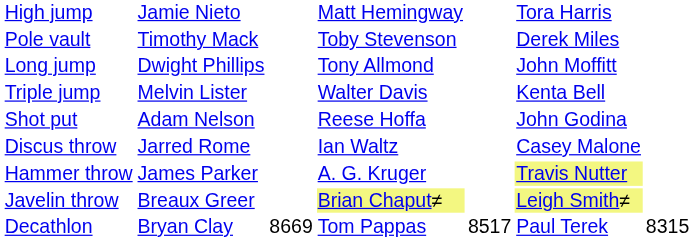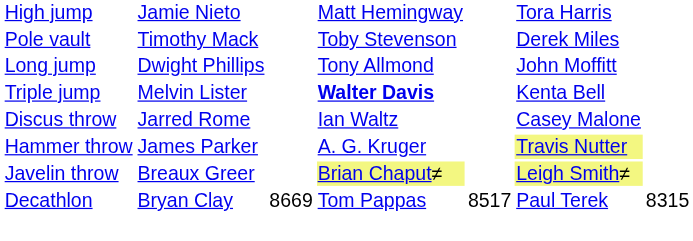 <table>
 <tr>
 <td><a href='#'>High jump</a></td>
 <td><a href='#'>Jamie Nieto</a></td>
 <td></td>
 <td><a href='#'>Matt Hemingway</a></td>
 <td></td>
 <td><a href='#'>Tora Harris</a></td>
 <td></td>
 </tr>
 <tr>
 <td><a href='#'>Pole vault</a></td>
 <td><a href='#'>Timothy Mack</a></td>
 <td></td>
 <td><a href='#'>Toby Stevenson</a></td>
 <td></td>
 <td><a href='#'>Derek Miles</a></td>
 <td></td>
 </tr>
 <tr>
 <td><a href='#'>Long jump</a></td>
 <td><a href='#'>Dwight Phillips</a></td>
 <td></td>
 <td><a href='#'>Tony Allmond</a></td>
 <td></td>
 <td><a href='#'>John Moffitt</a></td>
 <td></td>
 </tr>
 <tr>
 <td><a href='#'>Triple jump</a></td>
 <td><a href='#'>Melvin Lister</a></td>
 <td></td>
-<td><a href='#'>Walter Davis</a></td>
+<td><strong><a href='#'>Walter Davis</a></strong></td>
 <td></td>
 <td><a href='#'>Kenta Bell</a></td>
-<td></td>
-</tr>
-<tr>
-<td><a href='#'>Shot put</a></td>
-<td><a href='#'>Adam Nelson</a></td>
-<td></td>
-<td><a href='#'>Reese Hoffa</a></td>
-<td></td>
-<td><a href='#'>John Godina</a></td>
 <td></td>
 </tr>
 <tr>
 <td><a href='#'>Discus throw</a></td>
 <td><a href='#'>Jarred Rome</a></td>
 <td></td>
 <td><a href='#'>Ian Waltz</a></td>
 <td></td>
 <td><a href='#'>Casey Malone</a></td>
 <td></td>
 </tr>
 <tr>
 <td><a href='#'>Hammer throw</a></td>
 <td><a href='#'>James Parker</a></td>
 <td></td>
 <td><a href='#'>A. G. Kruger</a></td>
 <td></td>
 <td style="background:#f3f781;"><a href='#'>Travis Nutter</a></td>
 <td></td>
 </tr>
 <tr>
 <td><a href='#'>Javelin throw</a></td>
 <td><a href='#'>Breaux Greer</a></td>
 <td></td>
 <td style="background:#f3f781;"><a href='#'>Brian Chaput</a>≠</td>
 <td></td>
 <td style="background:#f3f781;"><a href='#'>Leigh Smith</a>≠</td>
 <td></td>
 </tr>
 <tr>
 <td><a href='#'>Decathlon</a></td>
 <td><a href='#'>Bryan Clay</a></td>
 <td>8669</td>
 <td><a href='#'>Tom Pappas</a></td>
 <td>8517</td>
 <td><a href='#'>Paul Terek</a></td>
 <td>8315</td>
 </tr>
 </table>
